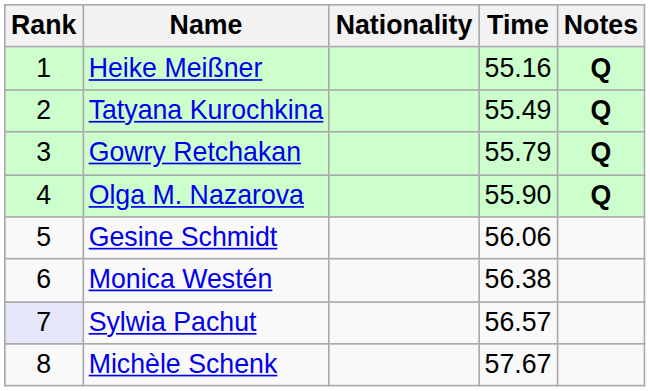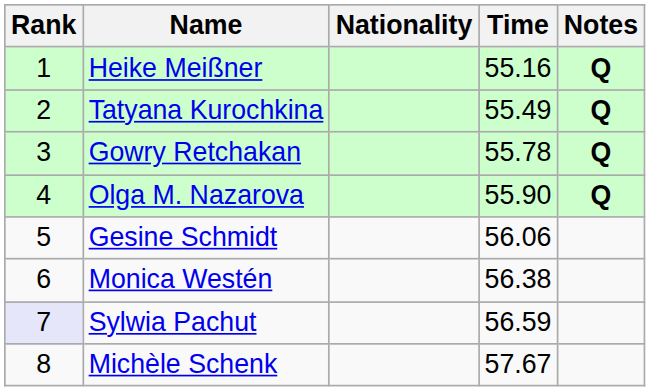 <table class="wikitable sortable" style="text-align:center">
 <tr>
 <th>Rank</th>
 <th>Name</th>
 <th>Nationality</th>
 <th>Time</th>
 <th>Notes</th>
 </tr>
 <tr bgcolor=ccffcc>
 <td>1</td>
 <td align=left><a href='#'>Heike Meißner</a></td>
 <td align=left></td>
 <td>55.16</td>
 <td><strong>Q</strong></td>
 </tr>
 <tr bgcolor=ccffcc>
 <td>2</td>
 <td align=left><a href='#'>Tatyana Kurochkina</a></td>
 <td align=left></td>
 <td>55.49</td>
 <td><strong>Q</strong></td>
 </tr>
 <tr bgcolor=ccffcc>
 <td>3</td>
 <td align=left><a href='#'>Gowry Retchakan</a></td>
 <td align=left></td>
-<td>55.79</td>
+<td>55.78</td>
 <td><strong>Q</strong></td>
 </tr>
 <tr bgcolor=ccffcc>
 <td>4</td>
 <td align=left><a href='#'>Olga M. Nazarova</a></td>
 <td align=left></td>
 <td>55.90</td>
 <td><strong>Q</strong></td>
 </tr>
 <tr>
 <td>5</td>
 <td align=left><a href='#'>Gesine Schmidt</a></td>
 <td align=left></td>
 <td>56.06</td>
 <td></td>
 </tr>
 <tr>
 <td>6</td>
 <td align=left><a href='#'>Monica Westén</a></td>
 <td align=left></td>
 <td>56.38</td>
 <td></td>
 </tr>
 <tr>
 <td style="background: lavender;">7</td>
 <td align=left><a href='#'>Sylwia Pachut</a></td>
 <td align=left></td>
-<td>56.57</td>
+<td>56.59</td>
 <td></td>
 </tr>
 <tr>
 <td>8</td>
 <td align=left><a href='#'>Michèle Schenk</a></td>
 <td align=left></td>
 <td>57.67</td>
 <td></td>
 </tr>
 </table>
